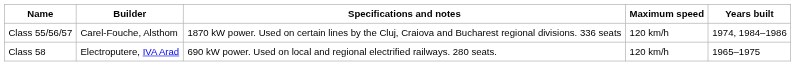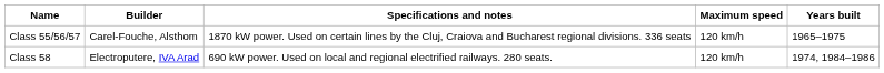 <table border="1" class="toccolours" style="margin:auto; font-size:95%; border:1px #aaa solid; border-collapse:collapse; margin:10px 10px 10px 0; padding:0;" cellpadding="6">
 <tr>
 <th>Name</th>
 <th>Builder</th>
 <th>Specifications and notes</th>
 <th>Maximum speed</th>
 <th>Years built</th>
 </tr>
 <tr>
 <td>Class 55/56/57</td>
 <td>Carel-Fouche, Alsthom</td>
 <td>1870 kW power. Used on certain lines by the Cluj, Craiova and Bucharest regional divisions. 336 seats</td>
 <td>120 km/h</td>
-<td>1974, 1984–1986</td>
+<td>1965–1975</td>
 </tr>
 <tr>
 <td>Class 58</td>
 <td>Electroputere, <a href='#'>IVA Arad</a></td>
 <td>690 kW power. Used on local and regional electrified railways. 280 seats.</td>
 <td>120 km/h</td>
-<td>1965–1975</td>
+<td>1974, 1984–1986</td>
 </tr>
 </table>
